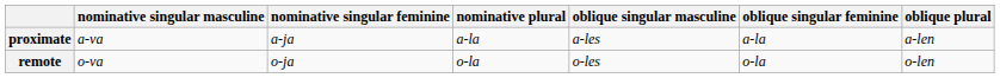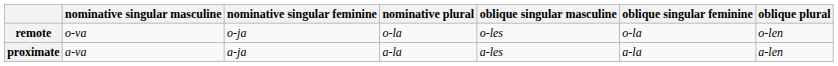 <table class="wikitable">
 <tr>
 <th></th>
 <th>nominative singular masculine</th>
 <th>nominative singular feminine</th>
 <th>nominative plural</th>
 <th>oblique singular masculine</th>
 <th>oblique singular feminine</th>
 <th>oblique plural</th>
 </tr>
 <tr>
+<th>remote</th>
+<td><em>o-va</em></td>
+<td><em>o-ja</em></td>
+<td><em>o-la</em></td>
+<td><em>o-les</em></td>
+<td><em>o-la</em></td>
+<td><em>o-len</em></td>
+</tr>
+<tr>
 <th>proximate</th>
 <td><em>a-va</em></td>
 <td><em>a-ja</em></td>
 <td><em>a-la</em></td>
 <td><em>a-les</em></td>
 <td><em>a-la</em></td>
 <td><em>a-len</em></td>
 </tr>
-<tr>
-<th>remote</th>
-<td><em>o-va</em></td>
-<td><em>o-ja</em></td>
-<td><em>o-la</em></td>
-<td><em>o-les</em></td>
-<td><em>o-la</em></td>
-<td><em>o-len</em></td>
-</tr>
 </table>
